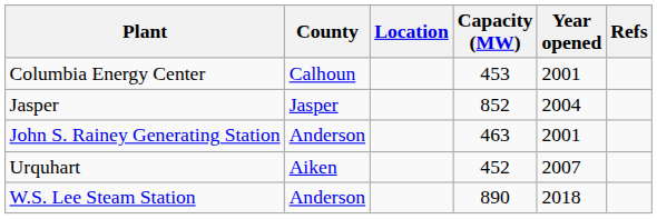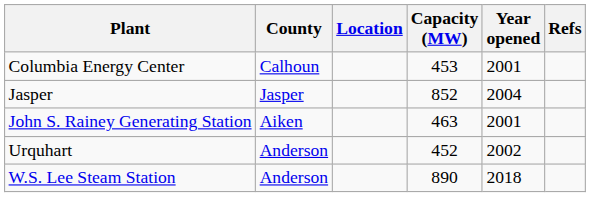 <table class="wikitable sortable">
 <tr>
 <th>Plant</th>
 <th>County</th>
 <th><a href='#'>Location</a></th>
 <th>Capacity<br>(<a href='#'>MW</a>)</th>
 <th>Year<br>opened</th>
 <th>Refs</th>
 </tr>
 <tr>
 <td>Columbia Energy Center</td>
 <td><a href='#'>Calhoun</a></td>
 <td></td>
 <td align=center>453</td>
 <td>2001</td>
 <td></td>
 </tr>
 <tr>
 <td>Jasper</td>
 <td><a href='#'>Jasper</a></td>
 <td></td>
 <td align=center>852</td>
 <td>2004</td>
 <td></td>
 </tr>
 <tr>
 <td><a href='#'>John S. Rainey Generating Station</a></td>
-<td><a href='#'>Anderson</a></td>
+<td><a href='#'>Aiken</a></td>
 <td></td>
 <td align=center>463</td>
 <td>2001</td>
 <td></td>
 </tr>
 <tr>
 <td>Urquhart</td>
-<td><a href='#'>Aiken</a></td>
+<td><a href='#'>Anderson</a></td>
 <td></td>
 <td align=center>452</td>
-<td>2007</td>
+<td>2002</td>
 <td></td>
 </tr>
 <tr>
 <td><a href='#'>W.S. Lee Steam Station</a></td>
 <td><a href='#'>Anderson</a></td>
 <td></td>
 <td align=center>890</td>
 <td>2018</td>
 <td></td>
 </tr>
 </table>
